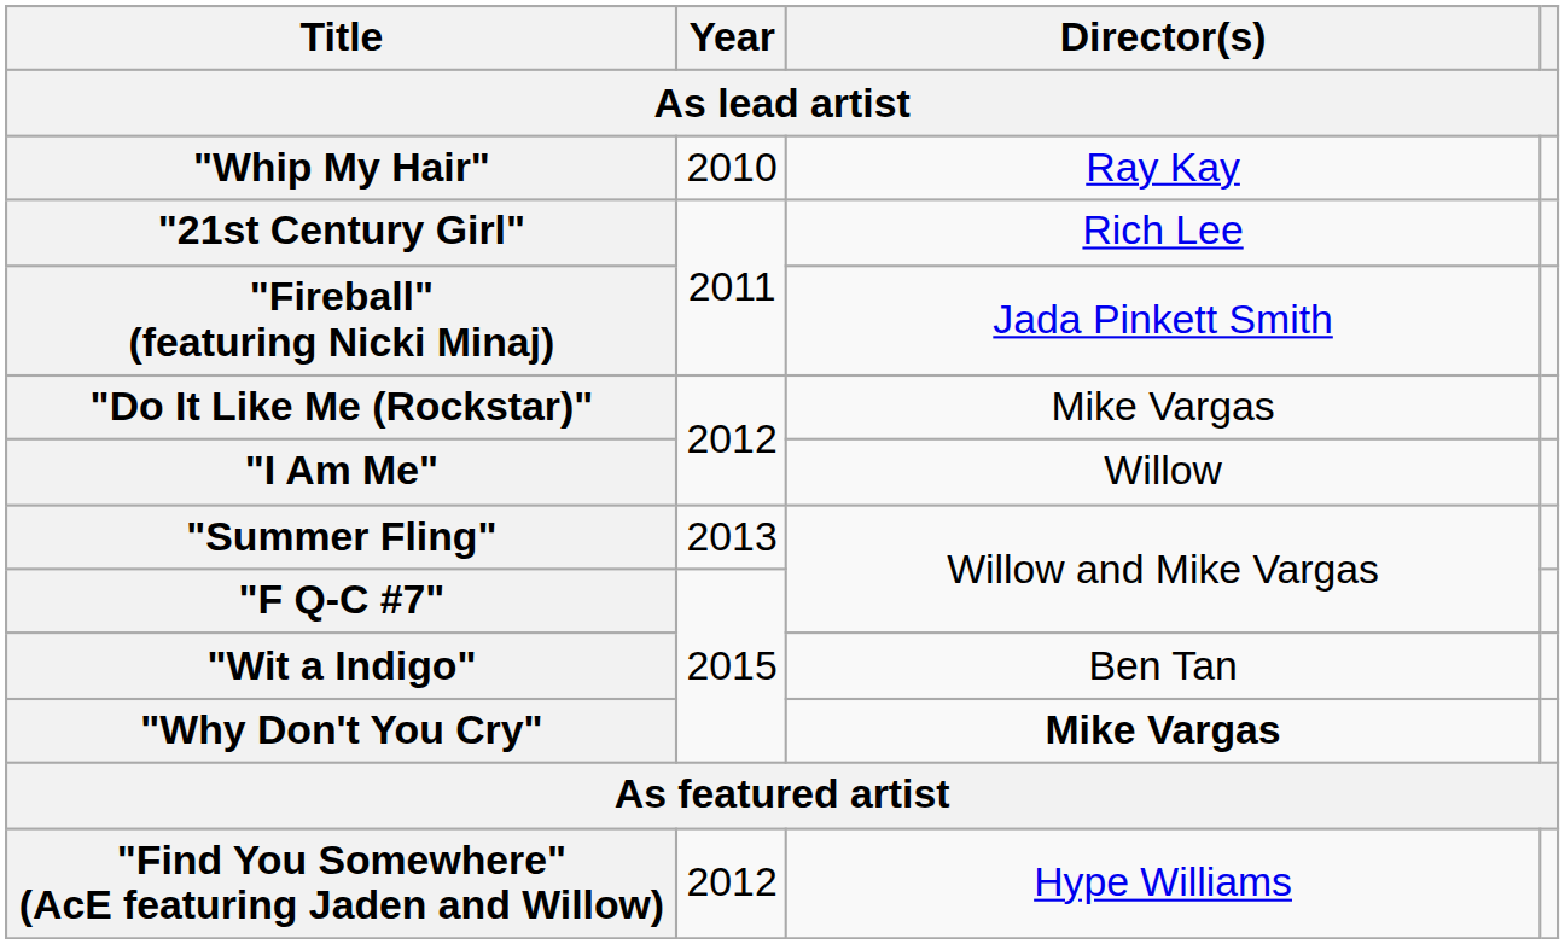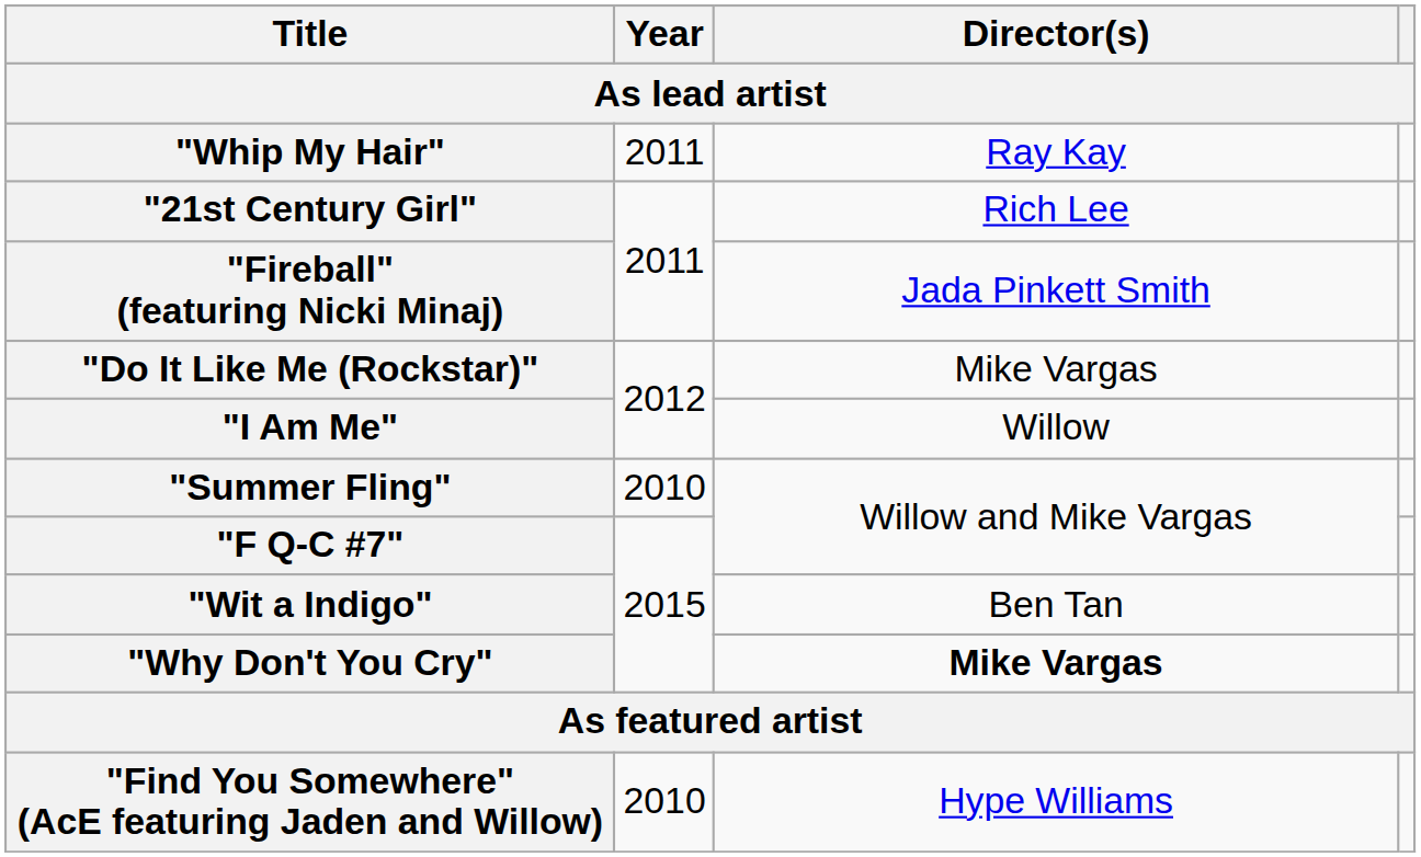 <table class="wikitable plainrowheaders" style="text-align:center;">
 <tr>
 <th scope="col" style="width:16em;">Title</th>
 <th scope="col">Year</th>
 <th scope="col" style="width:18em;">Director(s)</th>
 <th scope="col"></th>
 </tr>
 <tr>
 <th scope="col" colspan="5">As lead artist</th>
 </tr>
 <tr>
 <th scope="row">"Whip My Hair"</th>
-<td>2010</td>
+<td>2011</td>
 <td><a href='#'>Ray Kay</a></td>
 <td></td>
 </tr>
 <tr>
 <th scope="row">"21st Century Girl"</th>
 <td rowspan="2">2011</td>
 <td><a href='#'>Rich Lee</a></td>
 <td></td>
 </tr>
 <tr>
 <th scope="row">"Fireball"<br><span>(featuring Nicki Minaj)</span></th>
 <td><a href='#'>Jada Pinkett Smith</a></td>
 <td></td>
 </tr>
 <tr>
 <th scope="row">"Do It Like Me (Rockstar)"</th>
 <td rowspan="2">2012</td>
 <td>Mike Vargas</td>
 <td></td>
 </tr>
 <tr>
 <th scope="row">"I Am Me"</th>
 <td>Willow</td>
 <td></td>
 </tr>
 <tr>
 <th scope="row">"Summer Fling"</th>
-<td>2013</td>
+<td>2010</td>
 <td rowspan="2">Willow and Mike Vargas</td>
 <td></td>
 </tr>
 <tr>
 <th scope="row">"F Q-C #7"</th>
 <td rowspan="3">2015</td>
 <td></td>
 </tr>
 <tr>
 <th scope="row">"Wit a Indigo"</th>
 <td>Ben Tan</td>
 <td></td>
 </tr>
 <tr>
 <th scope="row">"Why Don't You Cry"</th>
 <td><strong>Mike Vargas</strong></td>
 <td></td>
 </tr>
 <tr>
 <th scope="col" colspan="5">As featured artist</th>
 </tr>
 <tr>
 <th scope="row">"Find You Somewhere"<br><span>(AcE featuring Jaden and Willow)</span></th>
-<td>2012</td>
+<td>2010</td>
 <td><a href='#'>Hype Williams</a></td>
 <td></td>
 </tr>
 </table>
